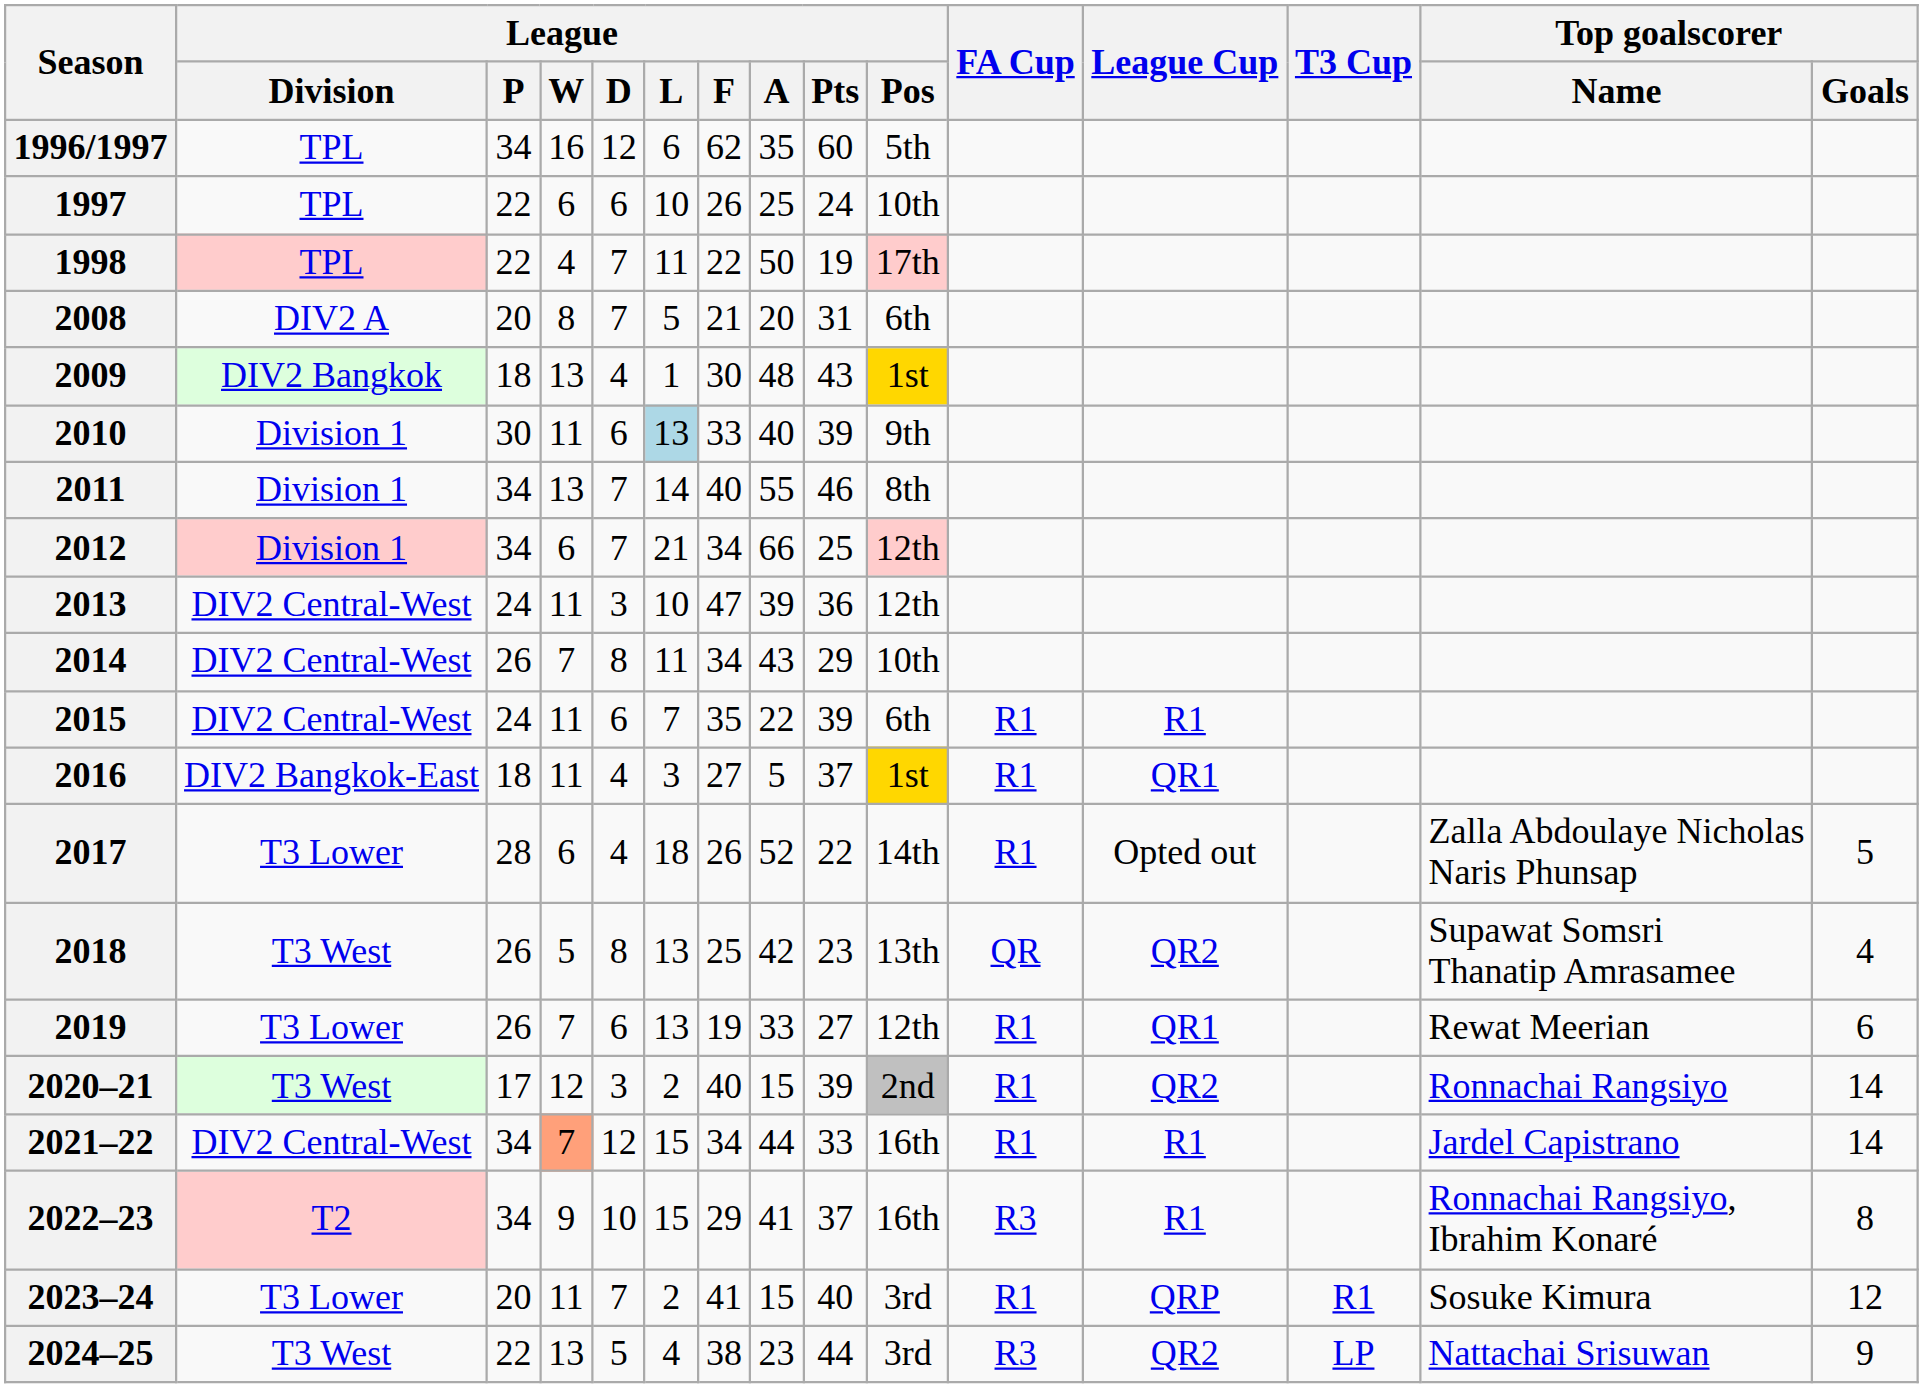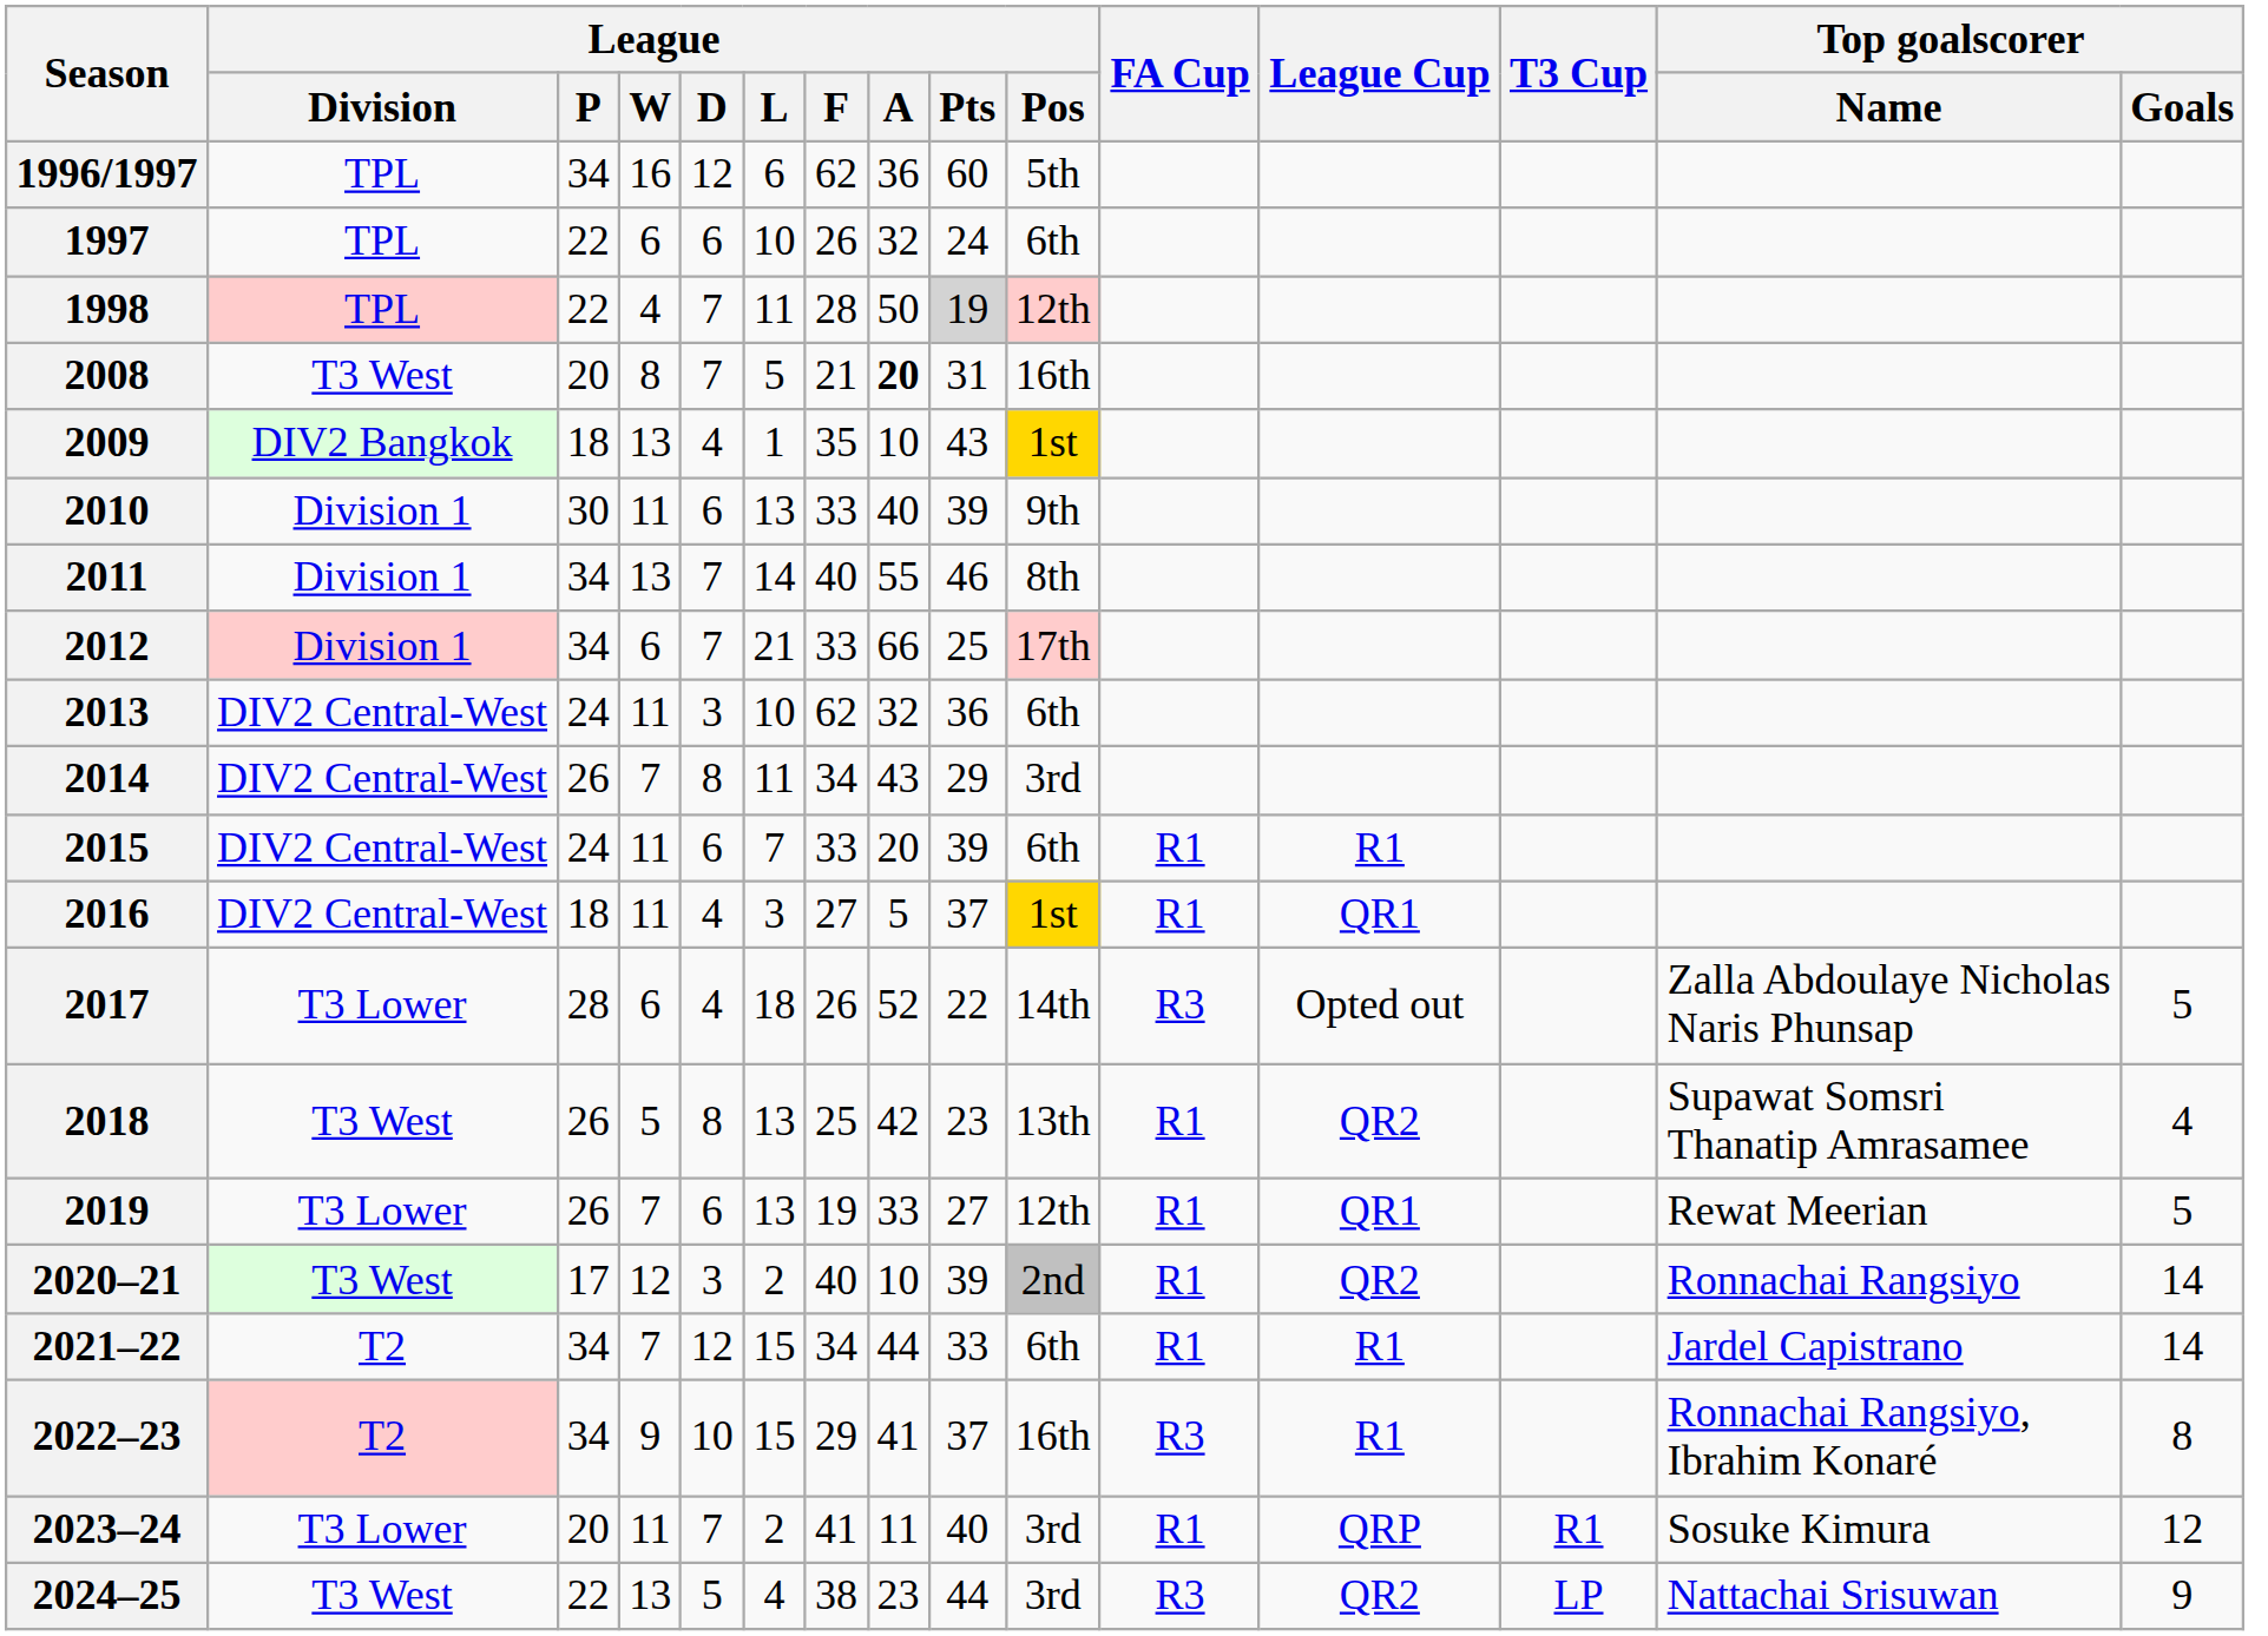 <table class="wikitable" style="text-align: center">
 <tr>
 <th rowspan=2>Season</th>
 <th colspan=9>League</th>
 <th rowspan=2><a href='#'>FA Cup</a></th>
 <th rowspan=2><a href='#'>League Cup</a></th>
 <th rowspan=2><a href='#'>T3 Cup</a></th>
 <th colspan=2>Top goalscorer</th>
 </tr>
 <tr>
 <th>Division</th>
 <th>P</th>
 <th>W</th>
 <th>D</th>
 <th>L</th>
 <th>F</th>
 <th>A</th>
 <th>Pts</th>
 <th>Pos</th>
 <th>Name</th>
 <th>Goals</th>
 </tr>
 <tr>
 <th>1996/1997</th>
 <td><a href='#'>TPL</a></td>
 <td>34</td>
 <td>16</td>
 <td>12</td>
 <td>6</td>
 <td>62</td>
-<td>35</td>
+<td>36</td>
 <td>60</td>
 <td>5th</td>
 <td></td>
 <td></td>
 <td></td>
 <td></td>
 <td></td>
 </tr>
 <tr>
 <th>1997</th>
 <td><a href='#'>TPL</a></td>
 <td>22</td>
 <td>6</td>
 <td>6</td>
 <td>10</td>
 <td>26</td>
-<td>25</td>
+<td>32</td>
 <td>24</td>
-<td>10th</td>
+<td>6th</td>
 <td></td>
 <td></td>
 <td></td>
 <td></td>
 <td></td>
 </tr>
 <tr>
 <th>1998</th>
 <td bgcolor= "#FFCCCC"><a href='#'>TPL</a></td>
 <td>22</td>
 <td>4</td>
 <td>7</td>
 <td>11</td>
-<td>22</td>
+<td>28</td>
 <td>50</td>
-<td>19</td>
-<td bgcolor= "#FFCCCC">17th</td>
+<td style="background: lightgrey;">19</td>
+<td bgcolor= "#FFCCCC">12th</td>
 <td></td>
 <td></td>
 <td></td>
 <td></td>
 <td></td>
 </tr>
 <tr>
 <th>2008</th>
-<td><a href='#'>DIV2 A</a></td>
+<td><a href='#'>T3 West</a></td>
 <td>20</td>
 <td>8</td>
 <td>7</td>
 <td>5</td>
 <td>21</td>
-<td>20</td>
+<td><strong>20</strong></td>
 <td>31</td>
-<td>6th</td>
+<td>16th</td>
 <td></td>
 <td></td>
 <td></td>
 <td></td>
 <td></td>
 </tr>
 <tr>
 <th>2009</th>
 <td bgcolor="#DDFFDD"><a href='#'>DIV2 Bangkok</a></td>
 <td>18</td>
 <td>13</td>
 <td>4</td>
 <td>1</td>
-<td>30</td>
-<td>48</td>
+<td>35</td>
+<td>10</td>
 <td>43</td>
 <td bgcolor=gold>1st</td>
 <td></td>
 <td></td>
 <td></td>
 <td></td>
 <td></td>
 </tr>
 <tr>
 <th>2010</th>
 <td><a href='#'>Division 1</a></td>
 <td>30</td>
 <td>11</td>
 <td>6</td>
-<td style="background: lightblue;">13</td>
+<td>13</td>
 <td>33</td>
 <td>40</td>
 <td>39</td>
 <td>9th</td>
 <td></td>
 <td></td>
 <td></td>
 <td></td>
 <td></td>
 </tr>
 <tr>
 <th>2011</th>
 <td><a href='#'>Division 1</a></td>
 <td>34</td>
 <td>13</td>
 <td>7</td>
 <td>14</td>
 <td>40</td>
 <td>55</td>
 <td>46</td>
 <td>8th</td>
 <td></td>
 <td></td>
 <td></td>
 <td></td>
 <td></td>
 </tr>
 <tr>
 <th>2012</th>
 <td bgcolor= "#FFCCCC"><a href='#'>Division 1</a></td>
 <td>34</td>
 <td>6</td>
 <td>7</td>
 <td>21</td>
-<td>34</td>
+<td>33</td>
 <td>66</td>
 <td>25</td>
-<td bgcolor= "#FFCCCC">12th</td>
+<td bgcolor= "#FFCCCC">17th</td>
 <td></td>
 <td></td>
 <td></td>
 <td></td>
 <td></td>
 </tr>
 <tr>
 <th>2013</th>
 <td><a href='#'>DIV2 Central-West</a></td>
 <td>24</td>
 <td>11</td>
 <td>3</td>
 <td>10</td>
-<td>47</td>
-<td>39</td>
+<td>62</td>
+<td>32</td>
 <td>36</td>
-<td>12th</td>
+<td>6th</td>
 <td></td>
 <td></td>
 <td></td>
 <td></td>
 <td></td>
 </tr>
 <tr>
 <th>2014</th>
 <td><a href='#'>DIV2 Central-West</a></td>
 <td>26</td>
 <td>7</td>
 <td>8</td>
 <td>11</td>
 <td>34</td>
 <td>43</td>
 <td>29</td>
-<td>10th</td>
+<td>3rd</td>
 <td></td>
 <td></td>
 <td></td>
 <td></td>
 <td></td>
 </tr>
 <tr>
 <th>2015</th>
 <td><a href='#'>DIV2 Central-West</a></td>
 <td>24</td>
 <td>11</td>
 <td>6</td>
 <td>7</td>
-<td>35</td>
-<td>22</td>
+<td>33</td>
+<td>20</td>
 <td>39</td>
 <td>6th</td>
 <td><a href='#'>R1</a></td>
 <td><a href='#'>R1</a></td>
 <td></td>
 <td></td>
 <td></td>
 </tr>
 <tr>
 <th>2016</th>
-<td><a href='#'>DIV2 Bangkok-East</a></td>
+<td><a href='#'>DIV2 Central-West</a></td>
 <td>18</td>
 <td>11</td>
 <td>4</td>
 <td>3</td>
 <td>27</td>
 <td>5</td>
 <td>37</td>
 <td bgcolor=gold>1st</td>
 <td><a href='#'>R1</a></td>
 <td><a href='#'>QR1</a></td>
 <td></td>
 <td></td>
 <td></td>
 </tr>
 <tr>
 <th>2017</th>
 <td><a href='#'>T3 Lower</a></td>
 <td>28</td>
 <td>6</td>
 <td>4</td>
 <td>18</td>
 <td>26</td>
 <td>52</td>
 <td>22</td>
 <td>14th</td>
-<td><a href='#'>R1</a></td>
+<td><a href='#'>R3</a></td>
 <td>Opted out</td>
 <td></td>
 <td align=left> Zalla Abdoulaye Nicholas<br> Naris Phunsap</td>
 <td>5</td>
 </tr>
 <tr>
 <th>2018</th>
 <td><a href='#'>T3 West</a></td>
 <td>26</td>
 <td>5</td>
 <td>8</td>
 <td>13</td>
 <td>25</td>
 <td>42</td>
 <td>23</td>
 <td>13th</td>
-<td><a href='#'>QR</a></td>
+<td><a href='#'>R1</a></td>
 <td><a href='#'>QR2</a></td>
 <td></td>
 <td align=left> Supawat Somsri<br> Thanatip Amrasamee</td>
 <td>4</td>
 </tr>
 <tr>
 <th>2019</th>
 <td><a href='#'>T3 Lower</a></td>
 <td>26</td>
 <td>7</td>
 <td>6</td>
 <td>13</td>
 <td>19</td>
 <td>33</td>
 <td>27</td>
 <td>12th</td>
 <td><a href='#'>R1</a></td>
 <td><a href='#'>QR1</a></td>
 <td></td>
 <td align="left"> Rewat Meerian</td>
-<td>6</td>
+<td>5</td>
 </tr>
 <tr>
 <th>2020–21</th>
 <td bgcolor="#DDFFDD"><a href='#'>T3 West</a></td>
 <td>17</td>
 <td>12</td>
 <td>3</td>
 <td>2</td>
 <td>40</td>
-<td>15</td>
+<td>10</td>
 <td>39</td>
 <td bgcolor=silver>2nd</td>
 <td><a href='#'>R1</a></td>
 <td><a href='#'>QR2</a></td>
 <td></td>
 <td align=left> <a href='#'>Ronnachai Rangsiyo</a></td>
 <td>14</td>
 </tr>
 <tr>
 <th>2021–22</th>
-<td><a href='#'>DIV2 Central-West</a></td>
+<td><a href='#'>T2</a></td>
 <td>34</td>
-<td style="background: lightsalmon;">7</td>
+<td>7</td>
 <td>12</td>
 <td>15</td>
 <td>34</td>
 <td>44</td>
 <td>33</td>
-<td>16th</td>
+<td>6th</td>
 <td><a href='#'>R1</a></td>
 <td><a href='#'>R1</a></td>
 <td></td>
 <td align=left> <a href='#'>Jardel Capistrano</a></td>
 <td>14</td>
 </tr>
 <tr>
 <th>2022–23</th>
 <td bgcolor= "#FFCCCC"><a href='#'>T2</a></td>
 <td>34</td>
 <td>9</td>
 <td>10</td>
 <td>15</td>
 <td>29</td>
 <td>41</td>
 <td>37</td>
 <td>16th</td>
 <td><a href='#'>R3</a></td>
 <td><a href='#'>R1</a></td>
 <td></td>
 <td align=left> <a href='#'>Ronnachai Rangsiyo</a>,<br> Ibrahim Konaré</td>
 <td>8</td>
 </tr>
 <tr>
 <th>2023–24</th>
 <td><a href='#'>T3 Lower</a></td>
 <td>20</td>
 <td>11</td>
 <td>7</td>
 <td>2</td>
 <td>41</td>
-<td>15</td>
+<td>11</td>
 <td>40</td>
 <td>3rd</td>
 <td><a href='#'>R1</a></td>
 <td><a href='#'>QRP</a></td>
 <td><a href='#'>R1</a></td>
 <td align="left"> Sosuke Kimura</td>
 <td>12</td>
 </tr>
 <tr>
 <th>2024–25</th>
 <td><a href='#'>T3 West</a></td>
 <td>22</td>
 <td>13</td>
 <td>5</td>
 <td>4</td>
 <td>38</td>
 <td>23</td>
 <td>44</td>
 <td>3rd</td>
 <td><a href='#'>R3</a></td>
 <td><a href='#'>QR2</a></td>
 <td><a href='#'>LP</a></td>
 <td align="left"> <a href='#'>Nattachai Srisuwan</a></td>
 <td>9</td>
 </tr>
 </table>
